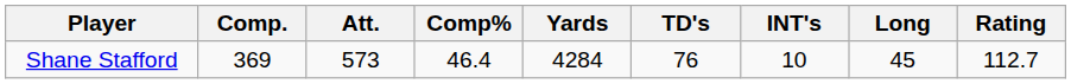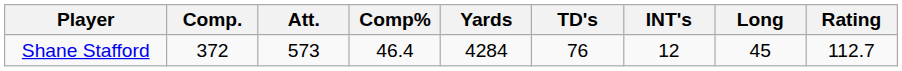 <table class="wikitable sortable">
 <tr>
 <th bgcolor="#DDDDFF" width="16%">Player</th>
 <th bgcolor="#DDDDFF" width="9%">Comp.</th>
 <th bgcolor="#DDDDFF" width="9%">Att.</th>
 <th bgcolor="#DDDDFF" width="9%">Comp%</th>
 <th bgcolor="#DDDDFF" width="9%">Yards</th>
 <th bgcolor="#DDDDFF" width="9%">TD's</th>
 <th bgcolor="#DDDDFF" width="9%">INT's</th>
 <th bgcolor="#DDDDFF" width="9%">Long</th>
 <th bgcolor="#DDDDFF" width="9%">Rating</th>
 </tr>
 <tr align="center">
 <td><a href='#'>Shane Stafford</a></td>
-<td>369</td>
+<td>372</td>
 <td>573</td>
 <td>46.4</td>
 <td>4284</td>
 <td>76</td>
-<td>10</td>
+<td>12</td>
 <td>45</td>
 <td>112.7</td>
 </tr>
 </table>
